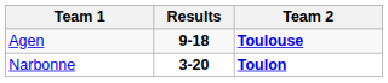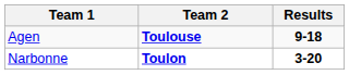 <table class="wikitable" width=400>
 <tr>
 <th>Team 1</th>
+<th>Team 2</th>
 <th>Results</th>
-<th>Team 2</th>
 </tr>
 <tr>
 <td width=150><a href='#'>Agen</a></td>
+<td width=150><strong><a href='#'>Toulouse</a></strong></td>
 <td align="center"><strong>9-18</strong></td>
-<td width=150><strong><a href='#'>Toulouse</a></strong></td>
 </tr>
 <tr bgcolor="white">
 <td><a href='#'>Narbonne</a></td>
+<td><strong><a href='#'>Toulon</a></strong></td>
 <td align="center"><strong>3-20</strong></td>
-<td><strong><a href='#'>Toulon</a></strong></td>
 </tr>
 </table>
